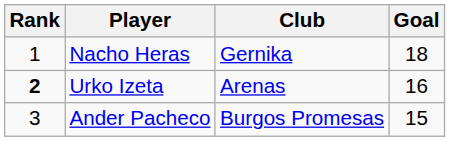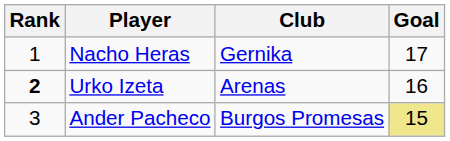 <table class="wikitable">
 <tr>
 <th>Rank</th>
 <th>Player</th>
 <th>Club</th>
 <th>Goal</th>
 </tr>
 <tr>
 <td align="center">1</td>
 <td> <a href='#'>Nacho Heras</a></td>
 <td><a href='#'>Gernika</a></td>
-<td align="center">18</td>
+<td align="center">17</td>
 </tr>
 <tr>
 <td align="center"><strong>2</strong></td>
 <td> <a href='#'>Urko Izeta</a></td>
 <td><a href='#'>Arenas</a></td>
 <td align="center">16</td>
 </tr>
 <tr>
 <td align="center">3</td>
 <td> <a href='#'>Ander Pacheco</a></td>
 <td><a href='#'>Burgos Promesas</a></td>
-<td align="center">15</td>
+<td align="center" style="background: khaki;">15</td>
 </tr>
 </table>
